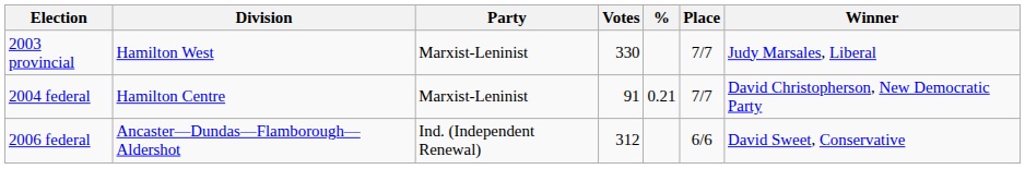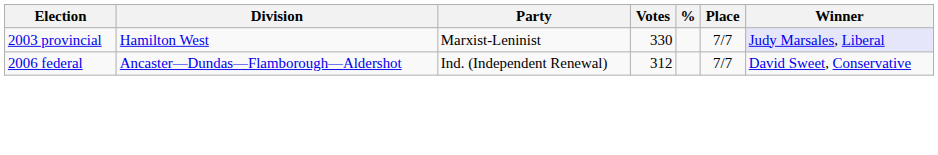 <table class="wikitable" width="1000">
 <tr>
 <th align="left">Election</th>
 <th align="left">Division</th>
 <th align="left">Party</th>
 <th align="right">Votes</th>
 <th align="right">%</th>
 <th align="center">Place</th>
 <th align="center">Winner</th>
 </tr>
 <tr>
 <td align="left"><a href='#'>2003 provincial</a></td>
 <td align="left"><a href='#'>Hamilton West</a></td>
 <td align="left">Marxist-Leninist</td>
 <td align="right">330</td>
 <td align="right"></td>
 <td align="center">7/7</td>
-<td align="left"><a href='#'>Judy Marsales</a>, <a href='#'>Liberal</a></td>
-</tr>
-<tr>
-<td align="left"><a href='#'>2004 federal</a></td>
-<td align="left"><a href='#'>Hamilton Centre</a></td>
-<td align="left">Marxist-Leninist</td>
-<td align="right">91</td>
-<td align="right">0.21</td>
-<td align="center">7/7</td>
-<td align="left"><a href='#'>David Christopherson</a>, <a href='#'>New Democratic Party</a></td>
+<td align="left" style="background: lavender;"><a href='#'>Judy Marsales</a>, <a href='#'>Liberal</a></td>
 </tr>
 <tr>
 <td align="left"><a href='#'>2006 federal</a></td>
 <td align="left"><a href='#'>Ancaster—Dundas—Flamborough—Aldershot</a></td>
 <td align="left">Ind. (Independent Renewal)</td>
 <td align="right">312</td>
 <td align="right"></td>
-<td align="center">6/6</td>
+<td align="center">7/7</td>
 <td align="left"><a href='#'>David Sweet</a>, <a href='#'>Conservative</a></td>
 </tr>
 </table>
